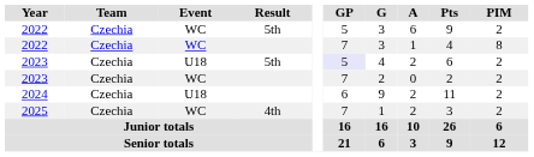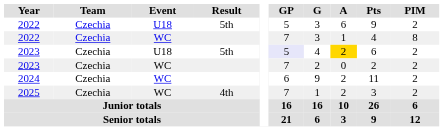 <table border="0" cellpadding="1" cellspacing="0" style="text-align:center; width:40em">
 <tr bgcolor="#e0e0e0">
 <th>Year</th>
 <th>Team</th>
 <th>Event</th>
 <th>Result</th>
 <th rowspan="98" bgcolor="#ffffff"> </th>
 <th>GP</th>
 <th>G</th>
 <th>A</th>
 <th>Pts</th>
 <th>PIM</th>
 </tr>
 <tr>
 <td><a href='#'>2022</a></td>
 <td><a href='#'>Czechia</a></td>
-<td>WC</td>
+<td><a href='#'>U18</a></td>
 <td>5th</td>
 <td>5</td>
 <td>3</td>
 <td>6</td>
 <td>9</td>
 <td>2</td>
 </tr>
 <tr bgcolor="#f0f0f0">
 <td><a href='#'>2022</a></td>
 <td><a href='#'>Czechia</a></td>
 <td><a href='#'>WC</a></td>
 <td></td>
 <td>7</td>
 <td>3</td>
 <td>1</td>
 <td>4</td>
 <td>8</td>
 </tr>
 <tr>
 <td><a href='#'>2023</a></td>
 <td>Czechia</td>
 <td>U18</td>
 <td>5th</td>
 <td style="background: lavender;">5</td>
 <td>4</td>
-<td>2</td>
+<td style="background: gold;">2</td>
 <td>6</td>
 <td>2</td>
 </tr>
 <tr bgcolor="#f0f0f0">
 <td><a href='#'>2023</a></td>
 <td>Czechia</td>
 <td>WC</td>
 <td></td>
 <td>7</td>
 <td>2</td>
 <td>0</td>
 <td>2</td>
 <td>2</td>
 </tr>
 <tr>
 <td><a href='#'>2024</a></td>
 <td>Czechia</td>
-<td>U18</td>
+<td><a href='#'>WC</a></td>
 <td></td>
 <td>6</td>
 <td>9</td>
 <td>2</td>
 <td>11</td>
 <td>2</td>
 </tr>
 <tr bgcolor="#f0f0f0">
 <td><a href='#'>2025</a></td>
 <td>Czechia</td>
 <td>WC</td>
 <td>4th</td>
 <td>7</td>
 <td>1</td>
 <td>2</td>
 <td>3</td>
 <td>2</td>
 </tr>
 <tr bgcolor="#e0e0e0">
 <th colspan="4">Junior totals</th>
 <th>16</th>
 <th>16</th>
 <th>10</th>
 <th>26</th>
 <th>6</th>
 </tr>
 <tr bgcolor="#e0e0e0">
 <th colspan="4">Senior totals</th>
 <th>21</th>
 <th>6</th>
 <th>3</th>
 <th>9</th>
 <th>12</th>
 </tr>
 </table>
